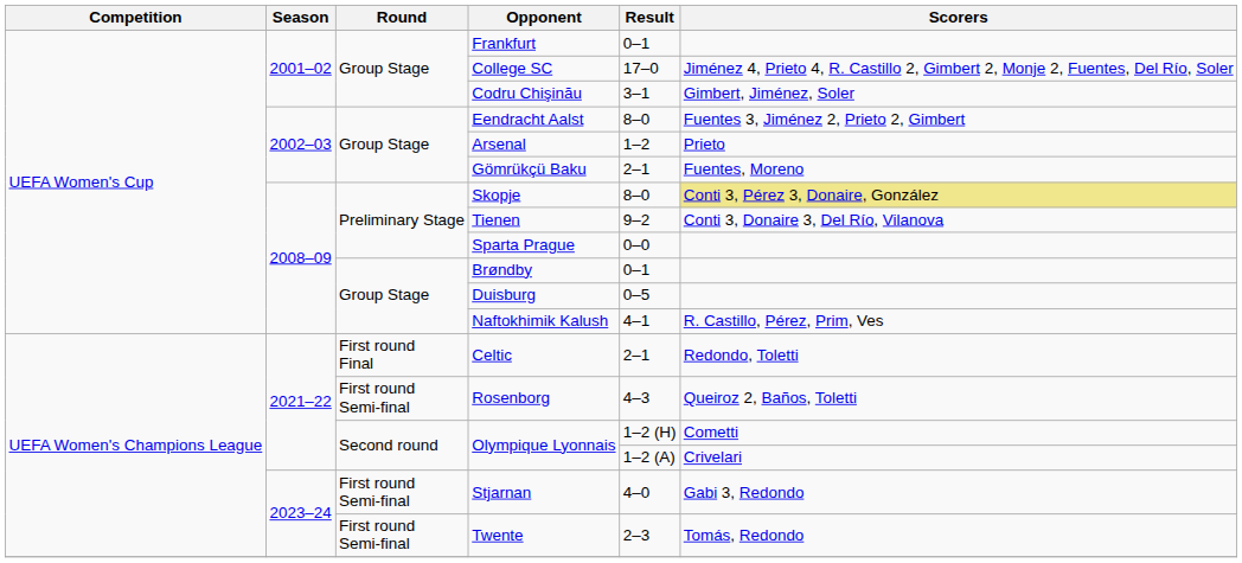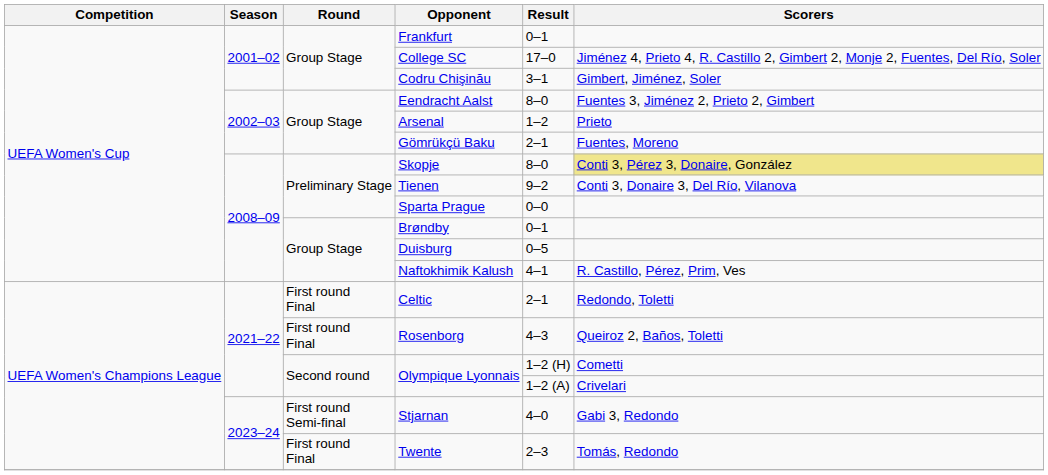 <table class="wikitable">
 <tr>
 <th>Competition</th>
 <th>Season</th>
 <th>Round</th>
 <th>Opponent</th>
 <th>Result</th>
 <th>Scorers</th>
 </tr>
 <tr>
 <td rowspan=12><a href='#'>UEFA Women's Cup</a></td>
 <td rowspan="3"><a href='#'>2001–02</a></td>
 <td rowspan="3">Group Stage</td>
 <td> <a href='#'>Frankfurt</a></td>
 <td>0–1</td>
 <td></td>
 </tr>
 <tr>
 <td> <a href='#'>College SC</a></td>
 <td>17–0</td>
 <td><a href='#'>Jiménez</a> 4, <a href='#'>Prieto</a> 4, <a href='#'>R. Castillo</a> 2, <a href='#'>Gimbert</a> 2, <a href='#'>Monje</a> 2, <a href='#'>Fuentes</a>, <a href='#'>Del Río</a>, <a href='#'>Soler</a></td>
 </tr>
 <tr>
 <td> <a href='#'>Codru Chişinău</a></td>
 <td>3–1</td>
 <td><a href='#'>Gimbert</a>, <a href='#'>Jiménez</a>, <a href='#'>Soler</a></td>
 </tr>
 <tr>
 <td rowspan="3"><a href='#'>2002–03</a></td>
 <td rowspan="3">Group Stage</td>
 <td> <a href='#'>Eendracht Aalst</a></td>
 <td>8–0</td>
 <td><a href='#'>Fuentes</a> 3, <a href='#'>Jiménez</a> 2, <a href='#'>Prieto</a> 2, <a href='#'>Gimbert</a></td>
 </tr>
 <tr>
 <td> <a href='#'>Arsenal</a></td>
 <td>1–2</td>
 <td><a href='#'>Prieto</a></td>
 </tr>
 <tr>
 <td> <a href='#'>Gömrükçü Baku</a></td>
 <td>2–1</td>
 <td><a href='#'>Fuentes</a>, <a href='#'>Moreno</a></td>
 </tr>
 <tr>
 <td rowspan="6"><a href='#'>2008–09</a></td>
 <td rowspan="3">Preliminary Stage</td>
 <td> <a href='#'>Skopje</a></td>
 <td>8–0</td>
 <td style="background: khaki;"><a href='#'>Conti</a> 3, <a href='#'>Pérez</a> 3, <a href='#'>Donaire</a>, González</td>
 </tr>
 <tr>
 <td> <a href='#'>Tienen</a></td>
 <td>9–2</td>
 <td><a href='#'>Conti</a> 3, <a href='#'>Donaire</a> 3, <a href='#'>Del Río</a>, <a href='#'>Vilanova</a></td>
 </tr>
 <tr>
 <td> <a href='#'>Sparta Prague</a></td>
 <td>0–0</td>
 <td></td>
 </tr>
 <tr>
 <td rowspan="3">Group Stage</td>
 <td> <a href='#'>Brøndby</a></td>
 <td>0–1</td>
 <td></td>
 </tr>
 <tr>
 <td> <a href='#'>Duisburg</a></td>
 <td>0–5</td>
 <td></td>
 </tr>
 <tr>
 <td> <a href='#'>Naftokhimik Kalush</a></td>
 <td>4–1</td>
 <td><a href='#'>R. Castillo</a>, <a href='#'>Pérez</a>, <a href='#'>Prim</a>, Ves</td>
 </tr>
 <tr>
 <td rowspan=6><a href='#'>UEFA Women's Champions League</a></td>
 <td rowspan=4><a href='#'>2021–22</a></td>
 <td>First round<br>Final</td>
 <td> <a href='#'>Celtic</a></td>
 <td>2–1</td>
 <td><a href='#'>Redondo</a>, <a href='#'>Toletti</a></td>
 </tr>
 <tr>
-<td>First round<br>Semi-final</td>
+<td>First round<br>Final</td>
 <td> <a href='#'>Rosenborg</a></td>
 <td>4–3</td>
 <td><a href='#'>Queiroz</a> 2, <a href='#'>Baños</a>, <a href='#'>Toletti</a></td>
 </tr>
 <tr>
 <td rowspan=2>Second round</td>
 <td rowspan=2> <a href='#'>Olympique Lyonnais</a></td>
 <td>1–2 (H)</td>
 <td><a href='#'>Cometti</a></td>
 </tr>
 <tr>
 <td>1–2 (A)</td>
 <td><a href='#'>Crivelari</a></td>
 </tr>
 <tr>
 <td rowspan=2><a href='#'>2023–24</a></td>
 <td>First round<br>Semi-final</td>
 <td> <a href='#'>Stjarnan</a></td>
 <td>4–0</td>
 <td><a href='#'>Gabi</a> 3, <a href='#'>Redondo</a></td>
 </tr>
 <tr>
-<td>First round<br>Semi-final</td>
+<td>First round<br>Final</td>
 <td> <a href='#'>Twente</a></td>
 <td>2–3</td>
 <td><a href='#'>Tomás</a>, <a href='#'>Redondo</a></td>
 </tr>
 <tr>
 </tr>
 </table>
